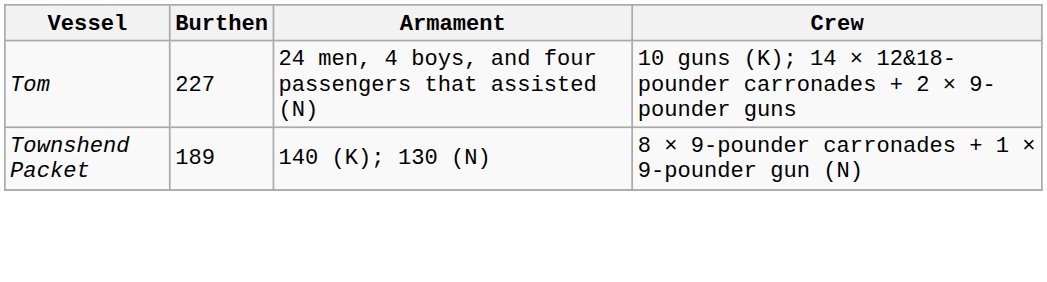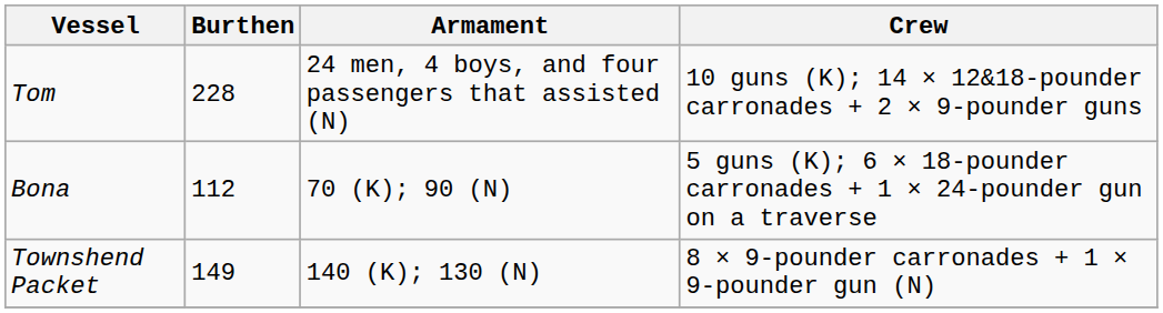 <table class=" wikitable">
 <tr>
 <th>Vessel</th>
 <th>Burthen</th>
 <th>Armament</th>
 <th>Crew</th>
 </tr>
 <tr>
 <td><em>Tom</em></td>
-<td>227</td>
+<td>228</td>
 <td>24 men, 4 boys, and four passengers that assisted (N)</td>
 <td>10 guns (K); 14 × 12&18-pounder carronades + 2 × 9-pounder guns</td>
 </tr>
 <tr>
+<td><em>Bona</em></td>
+<td>112</td>
+<td>70 (K); 90 (N)</td>
+<td>5 guns (K); 6 × 18-pounder carronades + 1 × 24-pounder gun on a traverse</td>
+</tr>
+<tr>
 <td><em>Townshend Packet</em></td>
-<td>189</td>
+<td>149</td>
 <td>140 (K); 130 (N)</td>
 <td>8 × 9-pounder carronades + 1 × 9-pounder gun (N)</td>
 </tr>
 <tr>
 </tr>
 </table>
